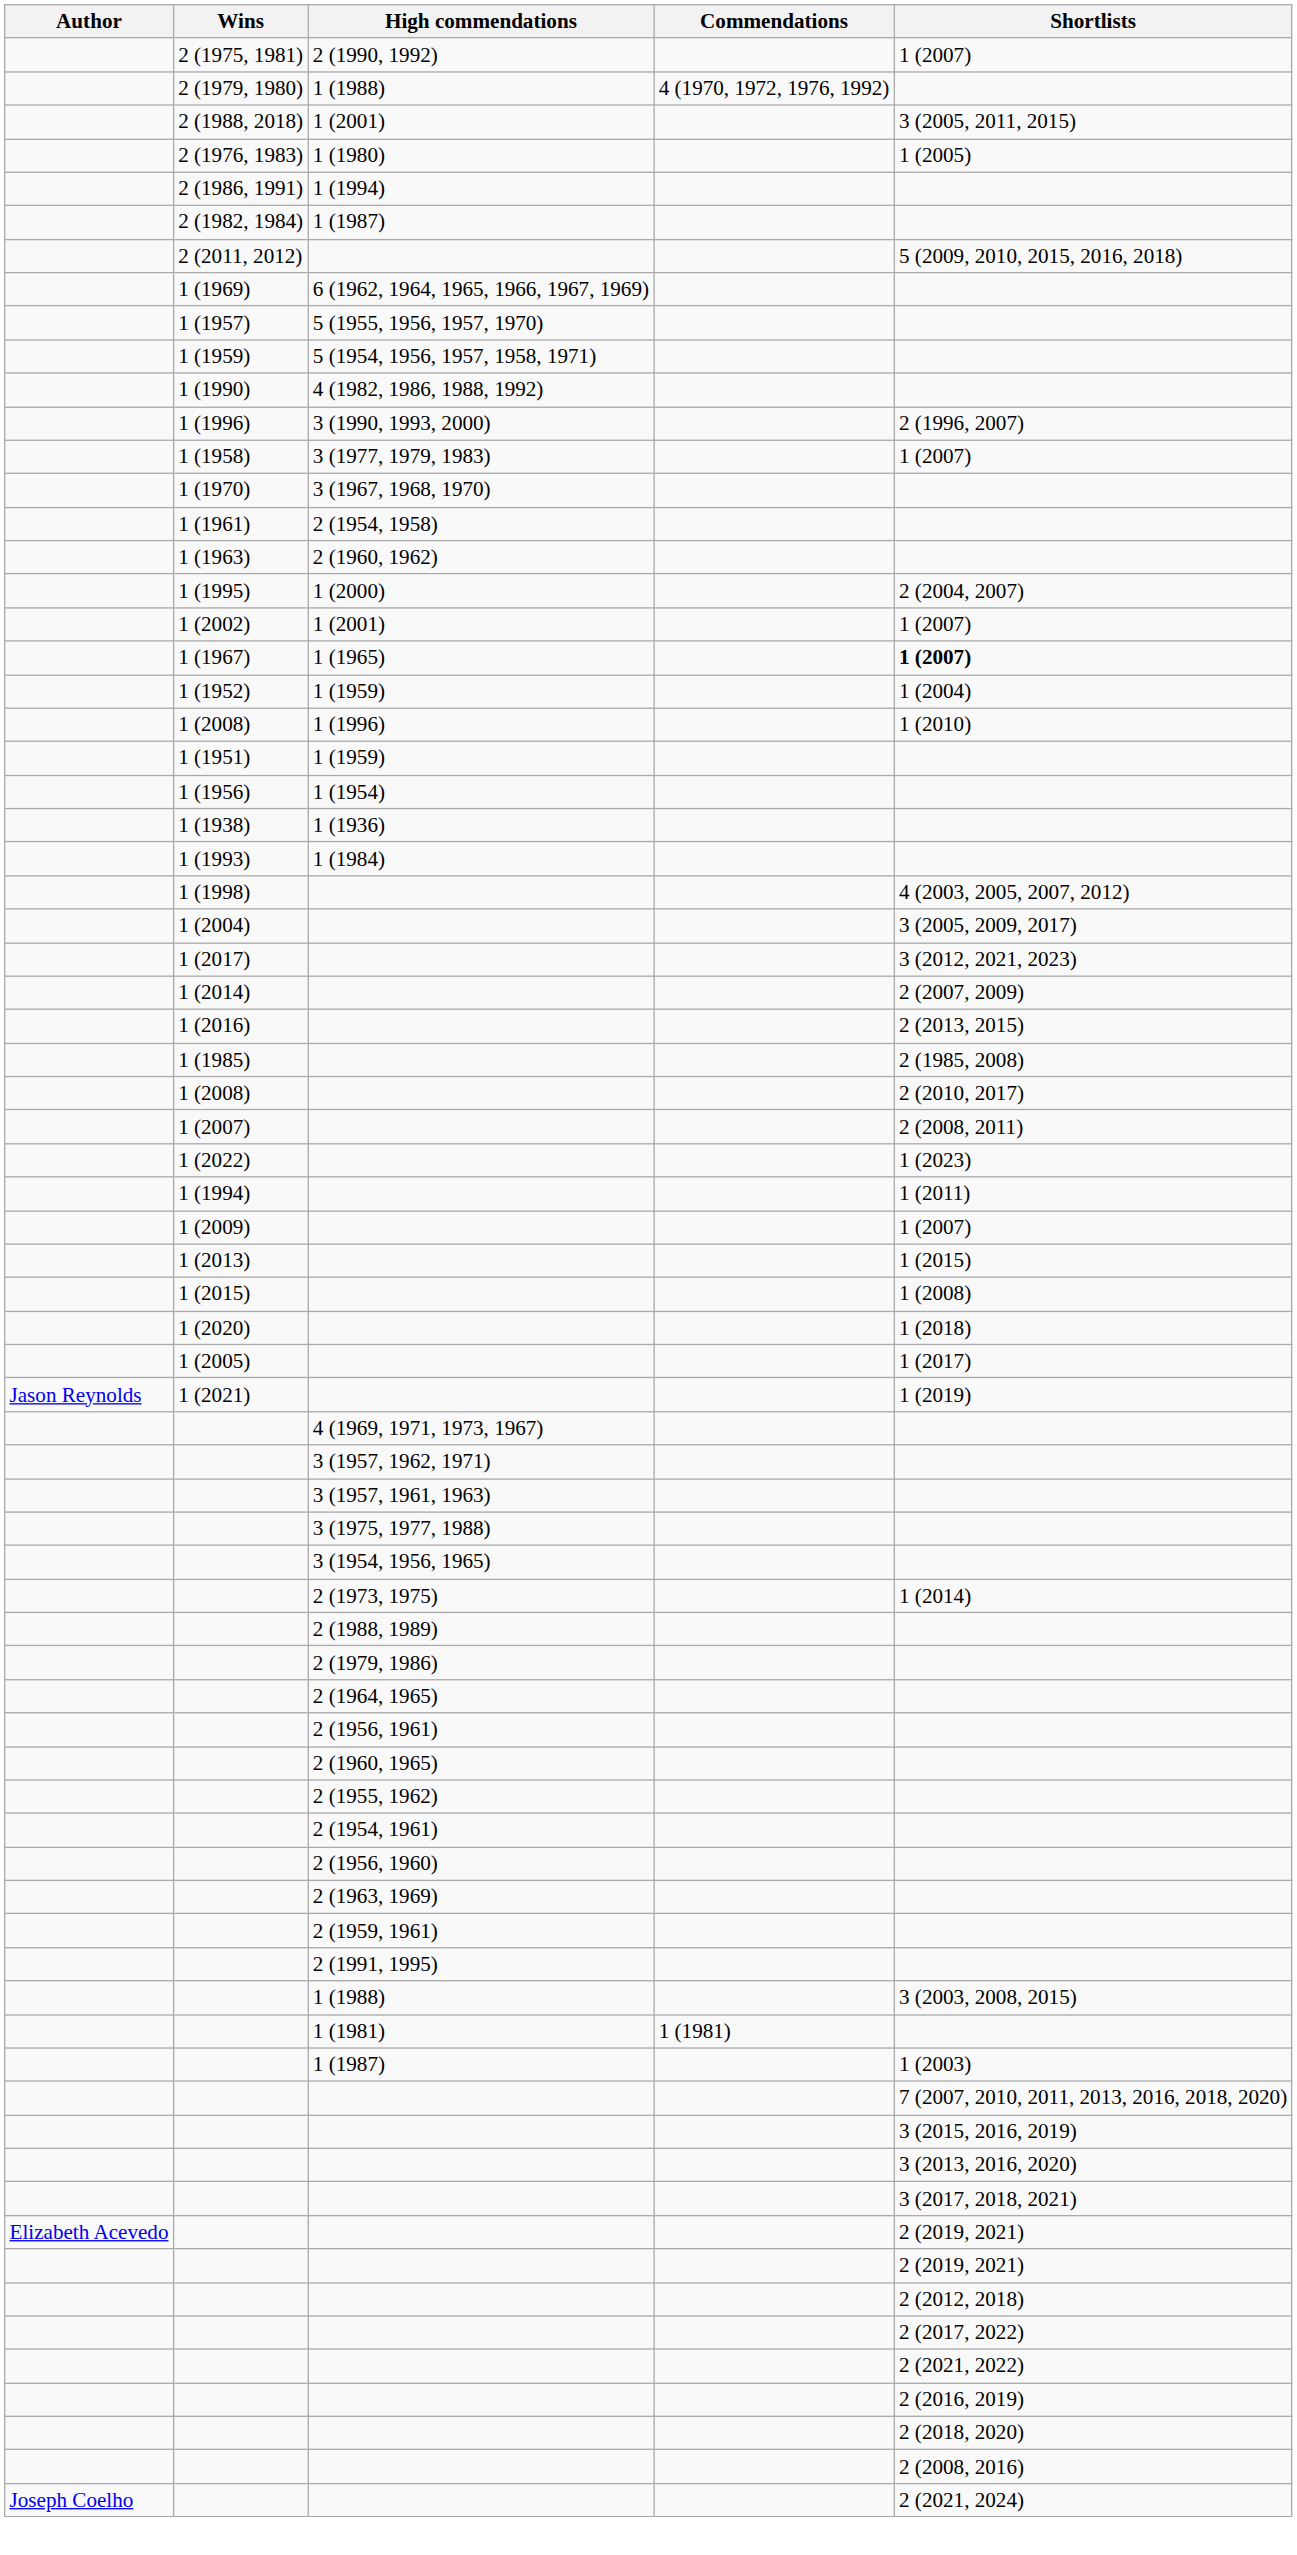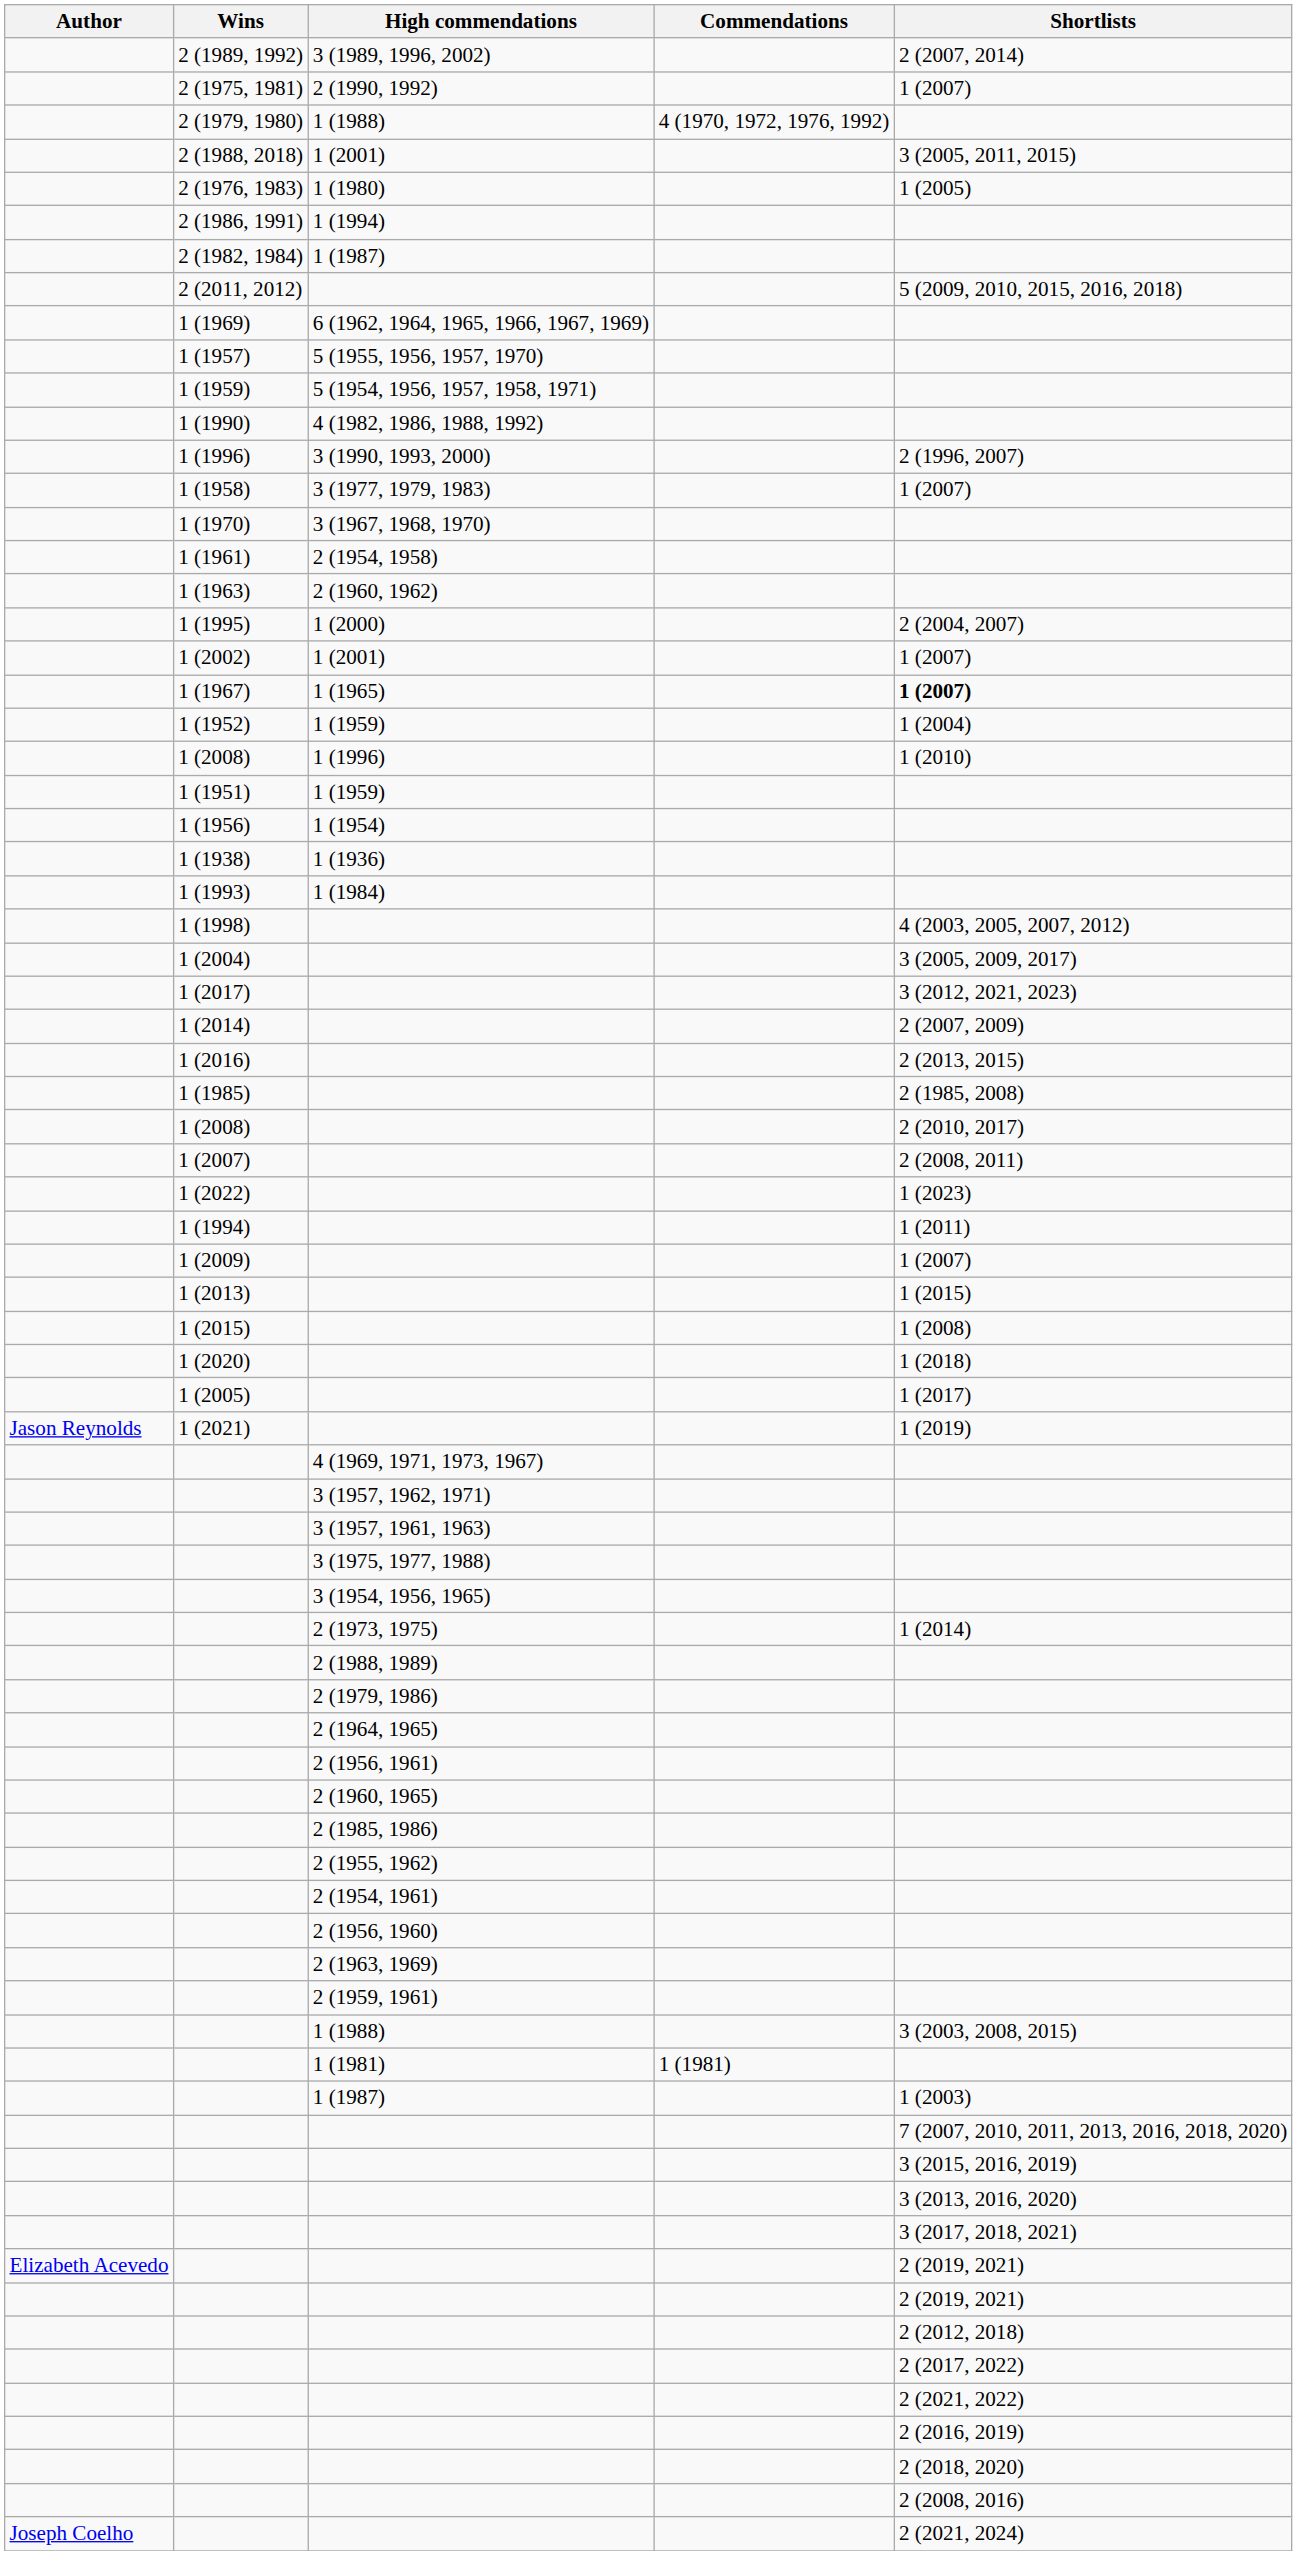 <table class="wikitable sortable mw-collapsible">
 <tr>
 <th>Author</th>
 <th>Wins</th>
 <th>High commendations</th>
 <th>Commendations</th>
 <th>Shortlists</th>
+</tr>
+<tr>
+<td></td>
+<td>2 (1989, 1992)</td>
+<td>3 (1989, 1996, 2002)</td>
+<td></td>
+<td>2 (2007, 2014)</td>
 </tr>
 <tr>
 <td></td>
 <td>2 (1975, 1981)</td>
 <td>2 (1990, 1992)</td>
 <td></td>
 <td>1 (2007)</td>
 </tr>
 <tr>
 <td></td>
 <td>2 (1979, 1980)</td>
 <td>1 (1988)</td>
 <td>4 (1970, 1972, 1976, 1992)</td>
 <td></td>
 </tr>
 <tr>
 <td></td>
 <td>2 (1988, 2018)</td>
 <td>1 (2001)</td>
 <td></td>
 <td>3 (2005, 2011, 2015)</td>
 </tr>
 <tr>
 <td></td>
 <td>2 (1976, 1983)</td>
 <td>1 (1980)</td>
 <td></td>
 <td>1 (2005)</td>
 </tr>
 <tr>
 <td></td>
 <td>2 (1986, 1991)</td>
 <td>1 (1994)</td>
 <td></td>
 <td></td>
 </tr>
 <tr>
 <td></td>
 <td>2 (1982, 1984)</td>
 <td>1 (1987)</td>
 <td></td>
 <td></td>
 </tr>
 <tr>
 <td></td>
 <td>2 (2011, 2012)</td>
 <td></td>
 <td></td>
 <td>5 (2009, 2010, 2015, 2016, 2018)</td>
 </tr>
 <tr>
 <td></td>
 <td>1 (1969)</td>
 <td>6 (1962, 1964, 1965, 1966, 1967, 1969)</td>
 <td></td>
 <td></td>
 </tr>
 <tr>
 <td></td>
 <td>1 (1957)</td>
 <td>5 (1955, 1956, 1957, 1970)</td>
 <td></td>
 <td></td>
 </tr>
 <tr>
 <td></td>
 <td>1 (1959)</td>
 <td>5 (1954, 1956, 1957, 1958, 1971)</td>
 <td></td>
 <td></td>
 </tr>
 <tr>
 <td></td>
 <td>1 (1990)</td>
 <td>4 (1982, 1986, 1988, 1992)</td>
 <td></td>
 <td></td>
 </tr>
 <tr>
 <td></td>
 <td>1 (1996)</td>
 <td>3 (1990, 1993, 2000)</td>
 <td></td>
 <td>2 (1996, 2007)</td>
 </tr>
 <tr>
 <td></td>
 <td>1 (1958)</td>
 <td>3 (1977, 1979, 1983)</td>
 <td></td>
 <td>1 (2007)</td>
 </tr>
 <tr>
 <td></td>
 <td>1 (1970)</td>
 <td>3 (1967, 1968, 1970)</td>
 <td></td>
 <td></td>
 </tr>
 <tr>
 <td></td>
 <td>1 (1961)</td>
 <td>2 (1954, 1958)</td>
 <td></td>
 <td></td>
 </tr>
 <tr>
 <td></td>
 <td>1 (1963)</td>
 <td>2 (1960, 1962)</td>
 <td></td>
 <td></td>
 </tr>
 <tr>
 <td></td>
 <td>1 (1995)</td>
 <td>1 (2000)</td>
 <td></td>
 <td>2 (2004, 2007)<strong></strong></td>
 </tr>
 <tr>
 <td></td>
 <td>1 (2002)</td>
 <td>1 (2001)</td>
 <td></td>
 <td>1 (2007)</td>
 </tr>
 <tr>
 <td></td>
 <td>1 (1967)</td>
 <td>1 (1965)</td>
 <td></td>
 <td><strong>1 (2007)</strong></td>
 </tr>
 <tr>
 <td></td>
 <td>1 (1952)</td>
 <td>1 (1959)</td>
 <td></td>
 <td>1 (2004)</td>
 </tr>
 <tr>
 <td></td>
 <td>1 (2008)</td>
 <td>1 (1996)</td>
 <td></td>
 <td>1 (2010)</td>
 </tr>
 <tr>
 <td></td>
 <td>1 (1951)</td>
 <td>1 (1959)</td>
 <td></td>
 <td></td>
 </tr>
 <tr>
 <td></td>
 <td>1 (1956)</td>
 <td>1 (1954)</td>
 <td></td>
 <td></td>
 </tr>
 <tr>
 <td></td>
 <td>1 (1938)</td>
 <td>1 (1936)</td>
 <td></td>
 <td></td>
 </tr>
 <tr>
 <td></td>
 <td>1 (1993)</td>
 <td>1 (1984)</td>
 <td></td>
 <td></td>
 </tr>
 <tr>
 <td></td>
 <td>1 (1998)</td>
 <td></td>
 <td></td>
 <td>4 (2003, 2005, 2007, 2012)</td>
 </tr>
 <tr>
 <td></td>
 <td>1 (2004)</td>
 <td></td>
 <td></td>
 <td>3 (2005, 2009, 2017)</td>
 </tr>
 <tr>
 <td></td>
 <td>1 (2017)</td>
 <td></td>
 <td></td>
 <td>3 (2012, 2021, 2023)</td>
 </tr>
 <tr>
 <td></td>
 <td>1 (2014)</td>
 <td></td>
 <td></td>
 <td>2 (2007, 2009)</td>
 </tr>
 <tr>
 <td></td>
 <td>1 (2016)</td>
 <td></td>
 <td></td>
 <td>2 (2013, 2015)</td>
 </tr>
 <tr>
 <td></td>
 <td>1 (1985)</td>
 <td></td>
 <td></td>
 <td>2 (1985, 2008)</td>
 </tr>
 <tr>
 <td></td>
 <td>1 (2008)</td>
 <td></td>
 <td></td>
 <td>2 (2010, 2017)</td>
 </tr>
 <tr>
 <td></td>
 <td>1 (2007)</td>
 <td></td>
 <td></td>
 <td>2 (2008, 2011)</td>
 </tr>
 <tr>
 <td></td>
 <td>1 (2022)</td>
 <td></td>
 <td></td>
 <td>1 (2023)</td>
 </tr>
 <tr>
 <td></td>
 <td>1 (1994)</td>
 <td></td>
 <td></td>
 <td>1 (2011)</td>
 </tr>
 <tr>
 <td></td>
 <td>1 (2009)</td>
 <td></td>
 <td></td>
 <td>1 (2007)</td>
 </tr>
 <tr>
 <td></td>
 <td>1 (2013)</td>
 <td></td>
 <td></td>
 <td>1 (2015)</td>
 </tr>
 <tr>
 <td></td>
 <td>1 (2015)</td>
 <td></td>
 <td></td>
 <td>1 (2008)</td>
 </tr>
 <tr>
 <td></td>
 <td>1 (2020)</td>
 <td></td>
 <td></td>
 <td>1 (2018)</td>
 </tr>
 <tr>
 <td></td>
 <td>1 (2005)</td>
 <td></td>
 <td></td>
 <td>1 (2017)</td>
 </tr>
 <tr>
 <td><a href='#'>Jason Reynolds</a></td>
 <td>1 (2021)</td>
 <td></td>
 <td></td>
 <td>1 (2019)</td>
 </tr>
 <tr>
 <td></td>
 <td></td>
 <td>4 (1969, 1971, 1973, 1967)</td>
 <td></td>
 <td></td>
 </tr>
 <tr>
 <td></td>
 <td></td>
 <td>3 (1957, 1962, 1971)</td>
 <td></td>
 <td></td>
 </tr>
 <tr>
 <td></td>
 <td></td>
 <td>3 (1957, 1961, 1963)</td>
 <td></td>
 <td></td>
 </tr>
 <tr>
 <td></td>
 <td></td>
 <td>3 (1975, 1977, 1988)</td>
 <td></td>
 <td></td>
 </tr>
 <tr>
 <td></td>
 <td></td>
 <td>3 (1954, 1956, 1965)</td>
 <td></td>
 <td></td>
 </tr>
 <tr>
 <td></td>
 <td></td>
 <td>2 (1973, 1975)</td>
 <td></td>
 <td>1 (2014)</td>
 </tr>
 <tr>
 <td></td>
 <td></td>
 <td>2 (1988, 1989)</td>
 <td></td>
 <td></td>
 </tr>
 <tr>
 <td></td>
 <td></td>
 <td>2 (1979, 1986)</td>
 <td></td>
 <td></td>
 </tr>
 <tr>
 <td></td>
 <td></td>
 <td>2 (1964, 1965)</td>
 <td></td>
 <td></td>
 </tr>
 <tr>
 <td></td>
 <td></td>
 <td>2 (1956, 1961)</td>
 <td></td>
 <td></td>
 </tr>
 <tr>
 <td></td>
 <td></td>
 <td>2 (1960, 1965)</td>
 <td></td>
 <td></td>
 </tr>
 <tr>
 <td></td>
 <td></td>
+<td>2 (1985, 1986)</td>
+<td></td>
+<td></td>
+</tr>
+<tr>
+<td></td>
+<td></td>
 <td>2 (1955, 1962)</td>
 <td></td>
 <td></td>
 </tr>
 <tr>
 <td></td>
 <td></td>
 <td>2 (1954, 1961)</td>
 <td></td>
 <td></td>
 </tr>
 <tr>
 <td></td>
 <td></td>
 <td>2 (1956, 1960)</td>
 <td></td>
 <td></td>
 </tr>
 <tr>
 <td></td>
 <td></td>
 <td>2 (1963, 1969)</td>
 <td></td>
 <td></td>
 </tr>
 <tr>
 <td></td>
 <td></td>
 <td>2 (1959, 1961)</td>
-<td></td>
-<td></td>
-</tr>
-<tr>
-<td></td>
-<td></td>
-<td>2 (1991, 1995)</td>
 <td></td>
 <td></td>
 </tr>
 <tr>
 <td></td>
 <td></td>
 <td>1 (1988)</td>
 <td></td>
 <td>3 (2003, 2008, 2015)</td>
 </tr>
 <tr>
 <td></td>
 <td></td>
 <td>1 (1981)</td>
 <td>1 (1981)</td>
 <td></td>
 </tr>
 <tr>
 <td></td>
 <td></td>
 <td>1 (1987)</td>
 <td></td>
 <td>1 (2003)</td>
 </tr>
 <tr>
 <td></td>
 <td></td>
 <td></td>
 <td></td>
 <td>7 (2007, 2010, 2011, 2013, 2016, 2018, 2020)</td>
 </tr>
 <tr>
 <td></td>
 <td></td>
 <td></td>
 <td></td>
 <td>3 (2015, 2016, 2019)</td>
 </tr>
 <tr>
 <td></td>
 <td></td>
 <td></td>
 <td></td>
 <td>3 (2013, 2016, 2020)</td>
 </tr>
 <tr>
 <td></td>
 <td></td>
 <td></td>
 <td></td>
 <td>3 (2017, 2018, 2021)</td>
 </tr>
 <tr>
 <td><a href='#'>Elizabeth Acevedo</a></td>
 <td></td>
 <td></td>
 <td></td>
 <td>2 (2019, 2021)</td>
 </tr>
 <tr>
 <td></td>
 <td></td>
 <td></td>
 <td></td>
 <td>2 (2019, 2021)</td>
 </tr>
 <tr>
 <td></td>
 <td></td>
 <td></td>
 <td></td>
 <td>2 (2012, 2018)</td>
 </tr>
 <tr>
 <td></td>
 <td></td>
 <td></td>
 <td></td>
 <td>2 (2017, 2022)</td>
 </tr>
 <tr>
 <td></td>
 <td></td>
 <td></td>
 <td></td>
 <td>2 (2021, 2022)</td>
 </tr>
 <tr>
 <td></td>
 <td></td>
 <td></td>
 <td></td>
 <td>2 (2016, 2019)</td>
 </tr>
 <tr>
 <td></td>
 <td></td>
 <td></td>
 <td></td>
 <td>2 (2018, 2020)</td>
 </tr>
 <tr>
 <td></td>
 <td></td>
 <td></td>
 <td></td>
 <td>2 (2008, 2016)</td>
 </tr>
 <tr>
 <td><a href='#'>Joseph Coelho</a></td>
 <td></td>
 <td></td>
 <td></td>
 <td>2 (2021, 2024)</td>
 </tr>
 </table>
